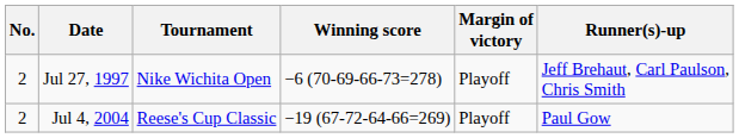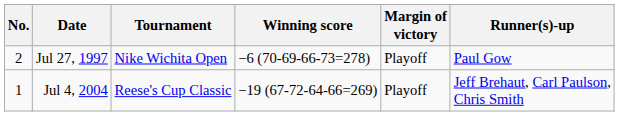 <table class="wikitable" style="font-size:95%;">
 <tr>
 <th>No.</th>
 <th>Date</th>
 <th>Tournament</th>
 <th>Winning score</th>
 <th>Margin of<br>victory</th>
 <th>Runner(s)-up</th>
 </tr>
 <tr>
 <td align=center>2</td>
 <td align=right>Jul 27, <a href='#'>1997</a></td>
 <td><a href='#'>Nike Wichita Open</a></td>
 <td>−6 (70-69-66-73=278)</td>
 <td>Playoff</td>
-<td> <a href='#'>Jeff Brehaut</a>,  <a href='#'>Carl Paulson</a>,<br> <a href='#'>Chris Smith</a></td>
+<td> <a href='#'>Paul Gow</a></td>
 </tr>
 <tr>
-<td align=center>2</td>
+<td align=center>1</td>
 <td align=right>Jul 4, <a href='#'>2004</a></td>
 <td><a href='#'>Reese's Cup Classic</a></td>
 <td>−19 (67-72-64-66=269)</td>
 <td>Playoff</td>
-<td> <a href='#'>Paul Gow</a></td>
+<td> <a href='#'>Jeff Brehaut</a>,  <a href='#'>Carl Paulson</a>,<br> <a href='#'>Chris Smith</a></td>
 </tr>
 </table>
